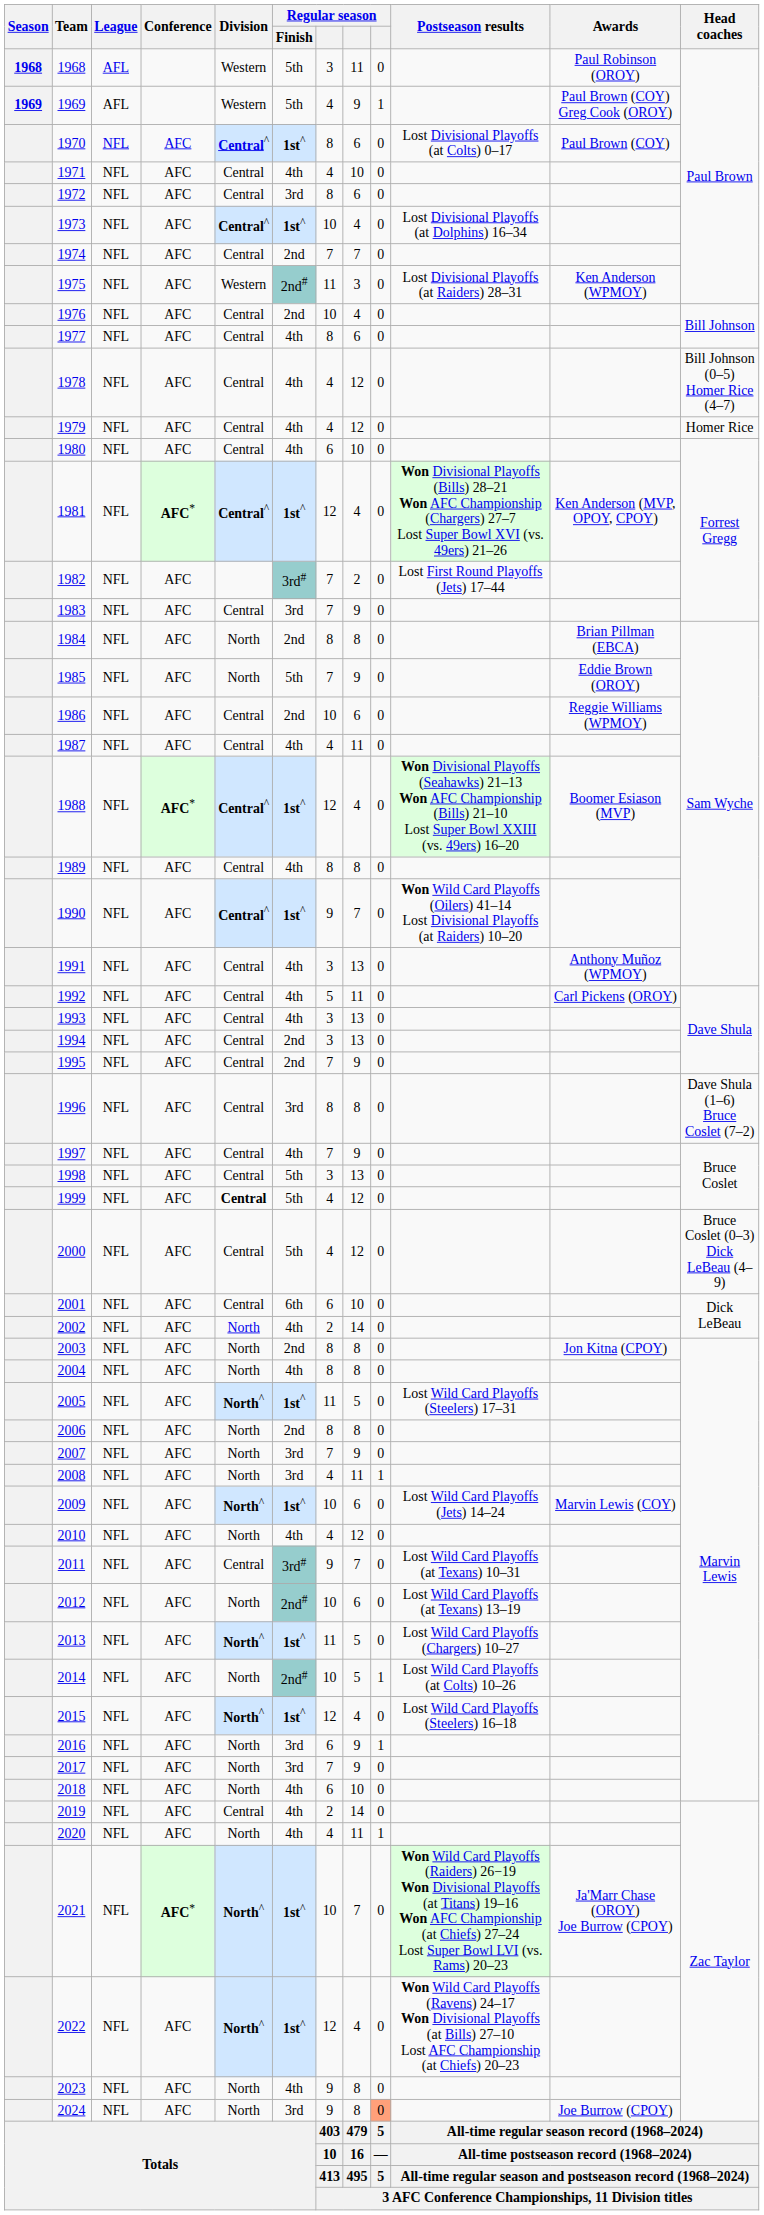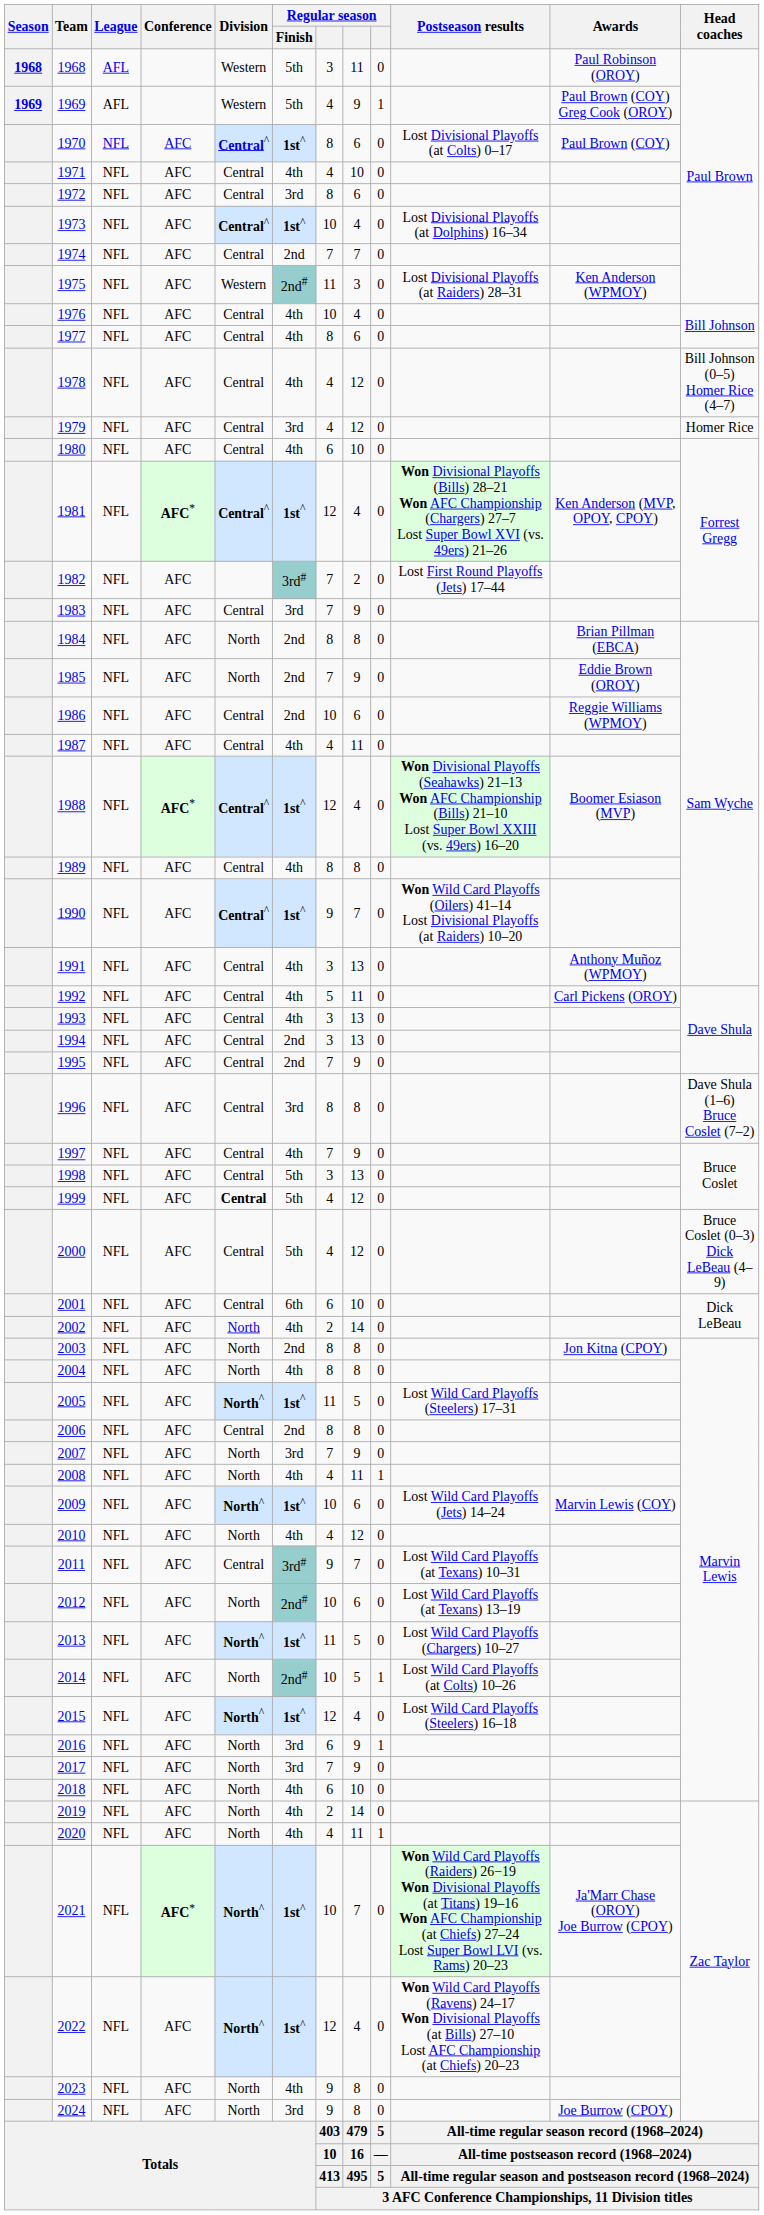 <table class="wikitable" style="text-align:center">
 <tr>
 <th rowspan="2"><a href='#'>Season</a></th>
 <th rowspan="2">Team</th>
 <th rowspan="2"><a href='#'>League</a></th>
 <th rowspan="2">Conference</th>
 <th rowspan="2">Division</th>
 <th colspan="4"><a href='#'>Regular season</a></th>
 <th rowspan="2"><a href='#'>Postseason</a> results</th>
 <th rowspan="2">Awards</th>
 <th rowspan="2">Head coaches</th>
 </tr>
 <tr>
 <th>Finish</th>
 <th></th>
 <th></th>
 <th width=2.5%></th>
 </tr>
 <tr>
 <th><a href='#'>1968</a></th>
 <td><a href='#'>1968</a></td>
 <td><a href='#'>AFL</a></td>
 <td></td>
 <td>Western</td>
 <td>5th</td>
 <td>3</td>
 <td>11</td>
 <td>0</td>
 <td></td>
 <td><a href='#'>Paul Robinson</a> (<a href='#'>OROY</a>)</td>
 <td rowspan="8"><a href='#'>Paul Brown</a></td>
 </tr>
 <tr>
 <th><a href='#'>1969</a></th>
 <td><a href='#'>1969</a></td>
 <td>AFL</td>
 <td></td>
 <td>Western</td>
 <td>5th</td>
 <td>4</td>
 <td>9</td>
 <td>1</td>
 <td></td>
 <td><a href='#'>Paul Brown</a> (<a href='#'>COY</a>)<br><a href='#'>Greg Cook</a> (<a href='#'>OROY</a>)</td>
 </tr>
 <tr>
 <th></th>
 <td><a href='#'>1970</a></td>
 <td><a href='#'>NFL</a></td>
 <td><a href='#'>AFC</a></td>
 <td style="background: #D0E7FF;"><strong><a href='#'>Central</a></strong><sup>^</sup></td>
 <td style="background: #D0E7FF;"><strong>1st</strong><sup>^</sup></td>
 <td>8</td>
 <td>6</td>
 <td>0</td>
 <td>Lost <a href='#'>Divisional Playoffs</a> (at <a href='#'>Colts</a>) 0–17</td>
 <td><a href='#'>Paul Brown</a> (<a href='#'>COY</a>)</td>
 </tr>
 <tr>
 <th></th>
 <td><a href='#'>1971</a></td>
 <td>NFL</td>
 <td>AFC</td>
 <td>Central</td>
 <td>4th</td>
 <td>4</td>
 <td>10</td>
 <td>0</td>
 <td></td>
 <td></td>
 </tr>
 <tr>
 <th></th>
 <td><a href='#'>1972</a></td>
 <td>NFL</td>
 <td>AFC</td>
 <td>Central</td>
 <td>3rd</td>
 <td>8</td>
 <td>6</td>
 <td>0</td>
 <td></td>
 <td></td>
 </tr>
 <tr>
 <th></th>
 <td><a href='#'>1973</a></td>
 <td>NFL</td>
 <td>AFC</td>
 <td style="background: #D0E7FF;"><strong>Central</strong><sup>^</sup></td>
 <td style="background: #D0E7FF;"><strong>1st</strong><sup>^</sup></td>
 <td>10</td>
 <td>4</td>
 <td>0</td>
 <td>Lost <a href='#'>Divisional Playoffs</a> (at <a href='#'>Dolphins</a>) 16–34</td>
 <td></td>
 </tr>
 <tr>
 <th></th>
 <td><a href='#'>1974</a></td>
 <td>NFL</td>
 <td>AFC</td>
 <td>Central</td>
 <td>2nd</td>
 <td>7</td>
 <td>7</td>
 <td>0</td>
 <td></td>
 <td></td>
 </tr>
 <tr>
 <th></th>
 <td><a href='#'>1975</a></td>
 <td>NFL</td>
 <td>AFC</td>
 <td>Western</td>
 <td style="background: #96CDCD;">2nd<sup>#</sup></td>
 <td>11</td>
 <td>3</td>
 <td>0</td>
 <td>Lost <a href='#'>Divisional Playoffs</a> (at <a href='#'>Raiders</a>) 28–31</td>
 <td><a href='#'>Ken Anderson</a> (<a href='#'>WPMOY</a>)</td>
 </tr>
 <tr>
 <th></th>
 <td><a href='#'>1976</a></td>
 <td>NFL</td>
 <td>AFC</td>
 <td>Central</td>
-<td>2nd</td>
+<td>4th</td>
 <td>10</td>
 <td>4</td>
 <td>0</td>
 <td></td>
 <td></td>
 <td rowspan="2"><a href='#'>Bill Johnson</a></td>
 </tr>
 <tr>
 <th></th>
 <td><a href='#'>1977</a></td>
 <td>NFL</td>
 <td>AFC</td>
 <td>Central</td>
 <td>4th</td>
 <td>8</td>
 <td>6</td>
 <td>0</td>
 <td></td>
 <td></td>
 </tr>
 <tr>
 <th></th>
 <td><a href='#'>1978</a></td>
 <td>NFL</td>
 <td>AFC</td>
 <td>Central</td>
 <td>4th</td>
 <td>4</td>
 <td>12</td>
 <td>0</td>
 <td></td>
 <td></td>
 <td>Bill Johnson (0–5) <br> <a href='#'>Homer Rice</a> (4–7)</td>
 </tr>
 <tr>
 <th></th>
 <td><a href='#'>1979</a></td>
 <td>NFL</td>
 <td>AFC</td>
 <td>Central</td>
-<td>4th</td>
+<td>3rd</td>
 <td>4</td>
 <td>12</td>
 <td>0</td>
 <td></td>
 <td></td>
 <td>Homer Rice</td>
 </tr>
 <tr>
 <th></th>
 <td><a href='#'>1980</a></td>
 <td>NFL</td>
 <td>AFC</td>
 <td>Central</td>
 <td>4th</td>
 <td>6</td>
 <td>10</td>
 <td>0</td>
 <td></td>
 <td></td>
 <td rowspan="4"><a href='#'>Forrest Gregg</a></td>
 </tr>
 <tr>
 <th></th>
 <td><a href='#'>1981</a></td>
 <td>NFL</td>
 <td style="background: #ddffdd;"><strong>AFC</strong><sup>*</sup></td>
 <td style="background: #D0E7FF;"><strong>Central</strong><sup>^</sup></td>
 <td style="background: #D0E7FF;"><strong>1st</strong><sup>^</sup></td>
 <td>12</td>
 <td>4</td>
 <td>0</td>
 <td bgcolor="#ddffdd"><strong>Won</strong> <a href='#'>Divisional Playoffs</a> (<a href='#'>Bills</a>) 28–21<br><strong>Won</strong> <a href='#'>AFC Championship</a> (<a href='#'>Chargers</a>) 27–7<br>Lost <a href='#'>Super Bowl XVI</a> (vs. <a href='#'>49ers</a>) 21–26</td>
 <td><a href='#'>Ken Anderson</a> (<a href='#'>MVP</a>, <a href='#'>OPOY</a>, <a href='#'>CPOY</a>)</td>
 </tr>
 <tr>
 <th></th>
 <td><a href='#'>1982</a></td>
 <td>NFL</td>
 <td>AFC</td>
 <td></td>
 <td style="background: #96CDCD;">3rd<sup>#</sup></td>
 <td>7</td>
 <td>2</td>
 <td>0</td>
 <td>Lost <a href='#'>First Round Playoffs</a> (<a href='#'>Jets</a>) 17–44</td>
 <td></td>
 </tr>
 <tr>
 <th></th>
 <td><a href='#'>1983</a></td>
 <td>NFL</td>
 <td>AFC</td>
 <td>Central</td>
 <td>3rd</td>
 <td>7</td>
 <td>9</td>
 <td>0</td>
 <td></td>
 <td></td>
 </tr>
 <tr>
 <th></th>
 <td><a href='#'>1984</a></td>
 <td>NFL</td>
 <td>AFC</td>
 <td>North</td>
 <td>2nd</td>
 <td>8</td>
 <td>8</td>
 <td>0</td>
 <td></td>
 <td><a href='#'>Brian Pillman</a> (<a href='#'>EBCA</a>)</td>
 <td rowspan="8"><a href='#'>Sam Wyche</a></td>
 </tr>
 <tr>
 <th></th>
 <td><a href='#'>1985</a></td>
 <td>NFL</td>
 <td>AFC</td>
 <td>North</td>
-<td>5th</td>
+<td>2nd</td>
 <td>7</td>
 <td>9</td>
 <td>0</td>
 <td></td>
 <td><a href='#'>Eddie Brown</a> (<a href='#'>OROY</a>)</td>
 </tr>
 <tr>
 <th></th>
 <td><a href='#'>1986</a></td>
 <td>NFL</td>
 <td>AFC</td>
 <td>Central</td>
 <td>2nd</td>
 <td>10</td>
 <td>6</td>
 <td>0</td>
 <td></td>
 <td><a href='#'>Reggie Williams</a> (<a href='#'>WPMOY</a>)</td>
 </tr>
 <tr>
 <th></th>
 <td><a href='#'>1987</a></td>
 <td>NFL</td>
 <td>AFC</td>
 <td>Central</td>
 <td>4th</td>
 <td>4</td>
 <td>11</td>
 <td>0</td>
 <td></td>
 <td></td>
 </tr>
 <tr>
 <th></th>
 <td><a href='#'>1988</a></td>
 <td>NFL</td>
 <td style="background: #ddffdd;"><strong>AFC</strong><sup>*</sup></td>
 <td style="background: #D0E7FF;"><strong>Central</strong><sup>^</sup></td>
 <td style="background: #D0E7FF;"><strong>1st</strong><sup>^</sup></td>
 <td>12</td>
 <td>4</td>
 <td>0</td>
 <td bgcolor="#ddffdd"><strong>Won</strong> <a href='#'>Divisional Playoffs</a> (<a href='#'>Seahawks</a>) 21–13<br><strong>Won</strong> <a href='#'>AFC Championship</a> (<a href='#'>Bills</a>) 21–10<br>Lost <a href='#'>Super Bowl XXIII</a> (vs. <a href='#'>49ers</a>) 16–20</td>
 <td><a href='#'>Boomer Esiason</a> (<a href='#'>MVP</a>)</td>
 </tr>
 <tr>
 <th></th>
 <td><a href='#'>1989</a></td>
 <td>NFL</td>
 <td>AFC</td>
 <td>Central</td>
 <td>4th</td>
 <td>8</td>
 <td>8</td>
 <td>0</td>
 <td></td>
 <td></td>
 </tr>
 <tr>
 <th></th>
 <td><a href='#'>1990</a></td>
 <td>NFL</td>
 <td>AFC</td>
 <td style="background: #D0E7FF;"><strong>Central</strong><sup>^</sup></td>
 <td style="background: #D0E7FF;"><strong>1st</strong><sup>^</sup></td>
 <td>9</td>
 <td>7</td>
 <td>0</td>
 <td><strong>Won</strong> <a href='#'>Wild Card Playoffs</a> (<a href='#'>Oilers</a>) 41–14<br>Lost <a href='#'>Divisional Playoffs</a> (at <a href='#'>Raiders</a>) 10–20</td>
 <td></td>
 </tr>
 <tr>
 <th></th>
 <td><a href='#'>1991</a></td>
 <td>NFL</td>
 <td>AFC</td>
 <td>Central</td>
 <td>4th</td>
 <td>3</td>
 <td>13</td>
 <td>0</td>
 <td></td>
 <td><a href='#'>Anthony Muñoz</a> (<a href='#'>WPMOY</a>)</td>
 </tr>
 <tr>
 <th></th>
 <td><a href='#'>1992</a></td>
 <td>NFL</td>
 <td>AFC</td>
 <td>Central</td>
 <td>4th</td>
 <td>5</td>
 <td>11</td>
 <td>0</td>
 <td></td>
 <td><a href='#'>Carl Pickens</a> (<a href='#'>OROY</a>)</td>
 <td rowspan="4"><a href='#'>Dave Shula</a></td>
 </tr>
 <tr>
 <th></th>
 <td><a href='#'>1993</a></td>
 <td>NFL</td>
 <td>AFC</td>
 <td>Central</td>
 <td>4th</td>
 <td>3</td>
 <td>13</td>
 <td>0</td>
 <td></td>
 <td></td>
 </tr>
 <tr>
 <th></th>
 <td><a href='#'>1994</a></td>
 <td>NFL</td>
 <td>AFC</td>
 <td>Central</td>
 <td>2nd</td>
 <td>3</td>
 <td>13</td>
 <td>0</td>
 <td></td>
 <td></td>
 </tr>
 <tr>
 <th></th>
 <td><a href='#'>1995</a></td>
 <td>NFL</td>
 <td>AFC</td>
 <td>Central</td>
 <td>2nd</td>
 <td>7</td>
 <td>9</td>
 <td>0</td>
 <td></td>
 <td></td>
 </tr>
 <tr>
 <th></th>
 <td><a href='#'>1996</a></td>
 <td>NFL</td>
 <td>AFC</td>
 <td>Central</td>
 <td>3rd</td>
 <td>8</td>
 <td>8</td>
 <td>0</td>
 <td></td>
 <td></td>
 <td>Dave Shula (1–6) <br> <a href='#'>Bruce Coslet</a> (7–2)</td>
 </tr>
 <tr>
 <th></th>
 <td><a href='#'>1997</a></td>
 <td>NFL</td>
 <td>AFC</td>
 <td>Central</td>
 <td>4th</td>
 <td>7</td>
 <td>9</td>
 <td>0</td>
 <td></td>
 <td></td>
 <td rowspan="3">Bruce Coslet</td>
 </tr>
 <tr>
 <th></th>
 <td><a href='#'>1998</a></td>
 <td>NFL</td>
 <td>AFC</td>
 <td>Central</td>
 <td>5th</td>
 <td>3</td>
 <td>13</td>
 <td>0</td>
 <td></td>
 <td></td>
 </tr>
 <tr>
 <th></th>
 <td><a href='#'>1999</a></td>
 <td>NFL</td>
 <td>AFC</td>
 <td><strong>Central</strong></td>
 <td>5th</td>
 <td>4</td>
 <td>12</td>
 <td>0</td>
 <td></td>
 <td></td>
 </tr>
 <tr>
 <th></th>
 <td><a href='#'>2000</a></td>
 <td>NFL</td>
 <td>AFC</td>
 <td>Central</td>
 <td>5th</td>
 <td>4</td>
 <td>12</td>
 <td>0</td>
 <td></td>
 <td></td>
 <td>Bruce Coslet (0–3) <br> <a href='#'>Dick LeBeau</a> (4–9)</td>
 </tr>
 <tr>
 <th></th>
 <td><a href='#'>2001</a></td>
 <td>NFL</td>
 <td>AFC</td>
 <td>Central</td>
 <td>6th</td>
 <td>6</td>
 <td>10</td>
 <td>0</td>
 <td></td>
 <td></td>
 <td rowspan="2">Dick LeBeau</td>
 </tr>
 <tr>
 <th></th>
 <td><a href='#'>2002</a></td>
 <td>NFL</td>
 <td>AFC</td>
 <td><a href='#'>North</a></td>
 <td>4th</td>
 <td>2</td>
 <td>14</td>
 <td>0</td>
 <td></td>
 <td></td>
 </tr>
 <tr>
 <th></th>
 <td><a href='#'>2003</a></td>
 <td>NFL</td>
 <td>AFC</td>
 <td>North</td>
 <td>2nd</td>
 <td>8</td>
 <td>8</td>
 <td>0</td>
 <td></td>
 <td><a href='#'>Jon Kitna</a> (<a href='#'>CPOY</a>)</td>
 <td rowspan="16"><a href='#'>Marvin Lewis</a></td>
 </tr>
 <tr>
 <th></th>
 <td><a href='#'>2004</a></td>
 <td>NFL</td>
 <td>AFC</td>
 <td>North</td>
 <td>4th</td>
 <td>8</td>
 <td>8</td>
 <td>0</td>
 <td></td>
 <td></td>
 </tr>
 <tr>
 <th></th>
 <td><a href='#'>2005</a></td>
 <td>NFL</td>
 <td>AFC</td>
 <td style="background: #D0E7FF;"><strong>North</strong><sup>^</sup></td>
 <td style="background: #D0E7FF;"><strong>1st</strong><sup>^</sup></td>
 <td>11</td>
 <td>5</td>
 <td>0</td>
 <td>Lost <a href='#'>Wild Card Playoffs</a> (<a href='#'>Steelers</a>) 17–31</td>
 <td></td>
 </tr>
 <tr>
 <th></th>
 <td><a href='#'>2006</a></td>
 <td>NFL</td>
 <td>AFC</td>
-<td>North</td>
+<td>Central</td>
 <td>2nd</td>
 <td>8</td>
 <td>8</td>
 <td>0</td>
 <td></td>
 <td></td>
 </tr>
 <tr>
 <th></th>
 <td><a href='#'>2007</a></td>
 <td>NFL</td>
 <td>AFC</td>
 <td>North</td>
 <td>3rd</td>
 <td>7</td>
 <td>9</td>
 <td>0</td>
 <td></td>
 <td></td>
 </tr>
 <tr>
 <th></th>
 <td><a href='#'>2008</a></td>
 <td>NFL</td>
 <td>AFC</td>
 <td>North</td>
-<td>3rd</td>
+<td>4th</td>
 <td>4</td>
 <td>11</td>
 <td>1</td>
 <td></td>
 <td></td>
 </tr>
 <tr>
 <th></th>
 <td><a href='#'>2009</a></td>
 <td>NFL</td>
 <td>AFC</td>
 <td style="background: #D0E7FF;"><strong>North</strong><sup>^</sup></td>
 <td style="background: #D0E7FF;"><strong>1st</strong><sup>^</sup></td>
 <td>10</td>
 <td>6</td>
 <td>0</td>
 <td>Lost <a href='#'>Wild Card Playoffs</a> (<a href='#'>Jets</a>) 14–24</td>
 <td><a href='#'>Marvin Lewis</a> (<a href='#'>COY</a>)</td>
 </tr>
 <tr>
 <th></th>
 <td><a href='#'>2010</a></td>
 <td>NFL</td>
 <td>AFC</td>
 <td>North</td>
 <td>4th</td>
 <td>4</td>
 <td>12</td>
 <td>0</td>
 <td></td>
 <td></td>
 </tr>
 <tr>
 <th></th>
 <td><a href='#'>2011</a></td>
 <td>NFL</td>
 <td>AFC</td>
 <td>Central</td>
 <td style="background: #96CDCD;">3rd<sup>#</sup></td>
 <td>9</td>
 <td>7</td>
 <td>0</td>
 <td>Lost <a href='#'>Wild Card Playoffs</a> (at <a href='#'>Texans</a>) 10–31</td>
 <td></td>
 </tr>
 <tr>
 <th></th>
 <td><a href='#'>2012</a></td>
 <td>NFL</td>
 <td>AFC</td>
 <td>North</td>
 <td style="background: #96CDCD;">2nd<sup>#</sup></td>
 <td>10</td>
 <td>6</td>
 <td>0</td>
 <td>Lost <a href='#'>Wild Card Playoffs</a> (at <a href='#'>Texans</a>) 13–19</td>
 <td></td>
 </tr>
 <tr>
 <th></th>
 <td><a href='#'>2013</a></td>
 <td>NFL</td>
 <td>AFC</td>
 <td style="background: #D0E7FF;"><strong>North</strong><sup>^</sup></td>
 <td style="background: #D0E7FF;"><strong>1st</strong><sup>^</sup></td>
 <td>11</td>
 <td>5</td>
 <td>0</td>
 <td>Lost <a href='#'>Wild Card Playoffs</a> (<a href='#'>Chargers</a>) 10–27</td>
 <td></td>
 </tr>
 <tr>
 <th></th>
 <td><a href='#'>2014</a></td>
 <td>NFL</td>
 <td>AFC</td>
 <td>North</td>
 <td style="background: #96CDCD;">2nd<sup>#</sup></td>
 <td>10</td>
 <td>5</td>
 <td>1</td>
 <td>Lost <a href='#'>Wild Card Playoffs</a> (at <a href='#'>Colts</a>) 10–26</td>
 <td></td>
 </tr>
 <tr>
 <th></th>
 <td><a href='#'>2015</a></td>
 <td>NFL</td>
 <td>AFC</td>
 <td style="background: #D0E7FF;"><strong>North</strong><sup>^</sup></td>
 <td style="background: #D0E7FF;"><strong>1st</strong><sup>^</sup></td>
 <td>12</td>
 <td>4</td>
 <td>0</td>
 <td>Lost <a href='#'>Wild Card Playoffs</a> (<a href='#'>Steelers</a>) 16–18</td>
 <td></td>
 </tr>
 <tr>
 <th></th>
 <td><a href='#'>2016</a></td>
 <td>NFL</td>
 <td>AFC</td>
 <td>North</td>
 <td>3rd</td>
 <td>6</td>
 <td>9</td>
 <td>1</td>
 <td></td>
 <td></td>
 </tr>
 <tr>
 <th></th>
 <td><a href='#'>2017</a></td>
 <td>NFL</td>
 <td>AFC</td>
 <td>North</td>
 <td>3rd</td>
 <td>7</td>
 <td>9</td>
 <td>0</td>
 <td></td>
 <td></td>
 </tr>
 <tr>
 <th></th>
 <td><a href='#'>2018</a></td>
 <td>NFL</td>
 <td>AFC</td>
 <td>North</td>
 <td>4th</td>
 <td>6</td>
 <td>10</td>
 <td>0</td>
 <td></td>
 <td></td>
 </tr>
 <tr>
 <th></th>
 <td><a href='#'>2019</a></td>
 <td>NFL</td>
 <td>AFC</td>
-<td>Central</td>
+<td>North</td>
 <td>4th</td>
 <td>2</td>
 <td>14</td>
 <td>0</td>
 <td></td>
 <td></td>
 <td rowspan="6"><a href='#'>Zac Taylor</a></td>
 </tr>
 <tr>
 <th></th>
 <td><a href='#'>2020</a></td>
 <td>NFL</td>
 <td>AFC</td>
 <td>North</td>
 <td>4th</td>
 <td>4</td>
 <td>11</td>
 <td>1</td>
 <td></td>
 <td></td>
 </tr>
 <tr>
 <th></th>
 <td><a href='#'>2021</a></td>
 <td>NFL</td>
 <td style="background: #ddffdd;"><strong>AFC</strong><sup>*</sup></td>
 <td style="background: #D0E7FF;"><strong>North</strong><sup>^</sup></td>
 <td style="background: #D0E7FF;"><strong>1st</strong><sup>^</sup></td>
 <td>10</td>
 <td>7</td>
 <td>0</td>
 <td bgcolor="#ddffdd"><strong>Won</strong> <a href='#'>Wild Card Playoffs</a> (<a href='#'>Raiders</a>) 26−19<br><strong>Won</strong> <a href='#'>Divisional Playoffs</a> (at <a href='#'>Titans</a>) 19–16<br><strong>Won</strong> <a href='#'>AFC Championship</a> (at <a href='#'>Chiefs</a>) 27–24 <br>Lost <a href='#'>Super Bowl LVI</a> (vs. <a href='#'>Rams</a>) 20–23</td>
 <td><a href='#'>Ja'Marr Chase</a> (<a href='#'>OROY</a>)<br><a href='#'>Joe Burrow</a> (<a href='#'>CPOY</a>)</td>
 </tr>
 <tr>
 <th></th>
 <td><a href='#'>2022</a></td>
 <td>NFL</td>
 <td>AFC</td>
 <td style="background: #D0E7FF;"><strong>North</strong><sup>^</sup></td>
 <td style="background: #D0E7FF;"><strong>1st</strong><sup>^</sup></td>
 <td>12</td>
 <td>4</td>
 <td>0</td>
 <td><strong>Won</strong> <a href='#'>Wild Card Playoffs</a> (<a href='#'>Ravens</a>) 24–17<br><strong>Won</strong> <a href='#'>Divisional Playoffs</a> (at <a href='#'>Bills</a>) 27–10<br>Lost <a href='#'>AFC Championship</a> (at <a href='#'>Chiefs</a>) 20–23</td>
 <td></td>
 </tr>
 <tr>
 <th></th>
 <td><a href='#'>2023</a></td>
 <td>NFL</td>
 <td>AFC</td>
 <td>North</td>
 <td>4th</td>
 <td>9</td>
 <td>8</td>
 <td>0</td>
 <td></td>
 <td></td>
 </tr>
 <tr>
 <th></th>
 <td><a href='#'>2024</a></td>
 <td>NFL</td>
 <td>AFC</td>
 <td>North</td>
 <td>3rd</td>
 <td>9</td>
 <td>8</td>
-<td style="background: lightsalmon;">0</td>
+<td>0</td>
 <td></td>
 <td><a href='#'>Joe Burrow</a> (<a href='#'>CPOY</a>)</td>
 </tr>
 <tr>
 <th rowspan="4" colspan="6">Totals</th>
 <th>403</th>
 <th>479</th>
 <th>5</th>
 <th colspan="3">All-time regular season record (1968–2024)</th>
 </tr>
 <tr>
 <th>10</th>
 <th>16</th>
 <th>—</th>
 <th colspan="3">All-time postseason record (1968–2024)</th>
 </tr>
 <tr>
 <th>413</th>
 <th>495</th>
 <th>5</th>
 <th colspan="3">All-time regular season and postseason record (1968–2024)</th>
 </tr>
 <tr>
 <th colspan="6">3 AFC Conference Championships, 11 Division titles</th>
 </tr>
 </table>
